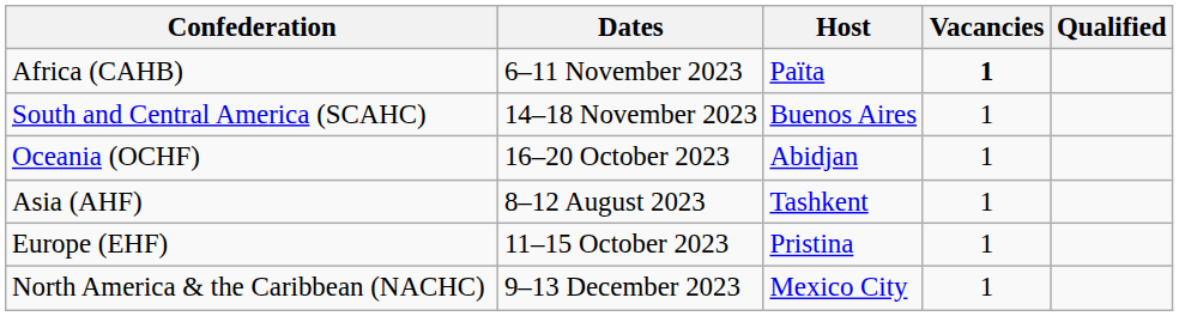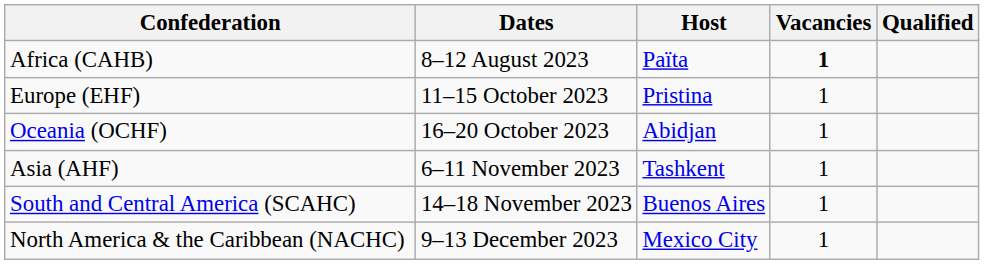 <table class="wikitable">
 <tr>
 <th width=280>Confederation</th>
 <th>Dates</th>
 <th>Host</th>
 <th>Vacancies</th>
 <th>Qualified</th>
 </tr>
 <tr>
 <td>Africa (CAHB)</td>
-<td>6–11 November 2023</td>
+<td>8–12 August 2023</td>
 <td> <a href='#'>Païta</a></td>
 <td align=center><strong>1</strong></td>
 <td></td>
 </tr>
 <tr>
-<td><a href='#'>South and Central America</a> (SCAHC)</td>
-<td>14–18 November 2023</td>
-<td> <a href='#'>Buenos Aires</a></td>
+<td>Europe (EHF)</td>
+<td>11–15 October 2023</td>
+<td> <a href='#'>Pristina</a></td>
 <td align=center>1</td>
 <td></td>
 </tr>
 <tr>
 <td><a href='#'>Oceania</a> (OCHF)</td>
 <td>16–20 October 2023</td>
 <td> <a href='#'>Abidjan</a></td>
 <td align=center>1</td>
 <td></td>
 </tr>
 <tr>
 <td>Asia (AHF)</td>
-<td>8–12 August 2023</td>
+<td>6–11 November 2023</td>
 <td> <a href='#'>Tashkent</a></td>
 <td align=center>1</td>
 <td></td>
 </tr>
 <tr>
-<td>Europe (EHF)</td>
-<td>11–15 October 2023</td>
-<td> <a href='#'>Pristina</a></td>
+<td><a href='#'>South and Central America</a> (SCAHC)</td>
+<td>14–18 November 2023</td>
+<td> <a href='#'>Buenos Aires</a></td>
 <td align=center>1</td>
 <td></td>
 </tr>
 <tr>
 <td>North America & the Caribbean (NACHC)</td>
 <td>9–13 December 2023</td>
 <td> <a href='#'>Mexico City</a></td>
 <td align=center>1</td>
 <td></td>
 </tr>
 </table>
